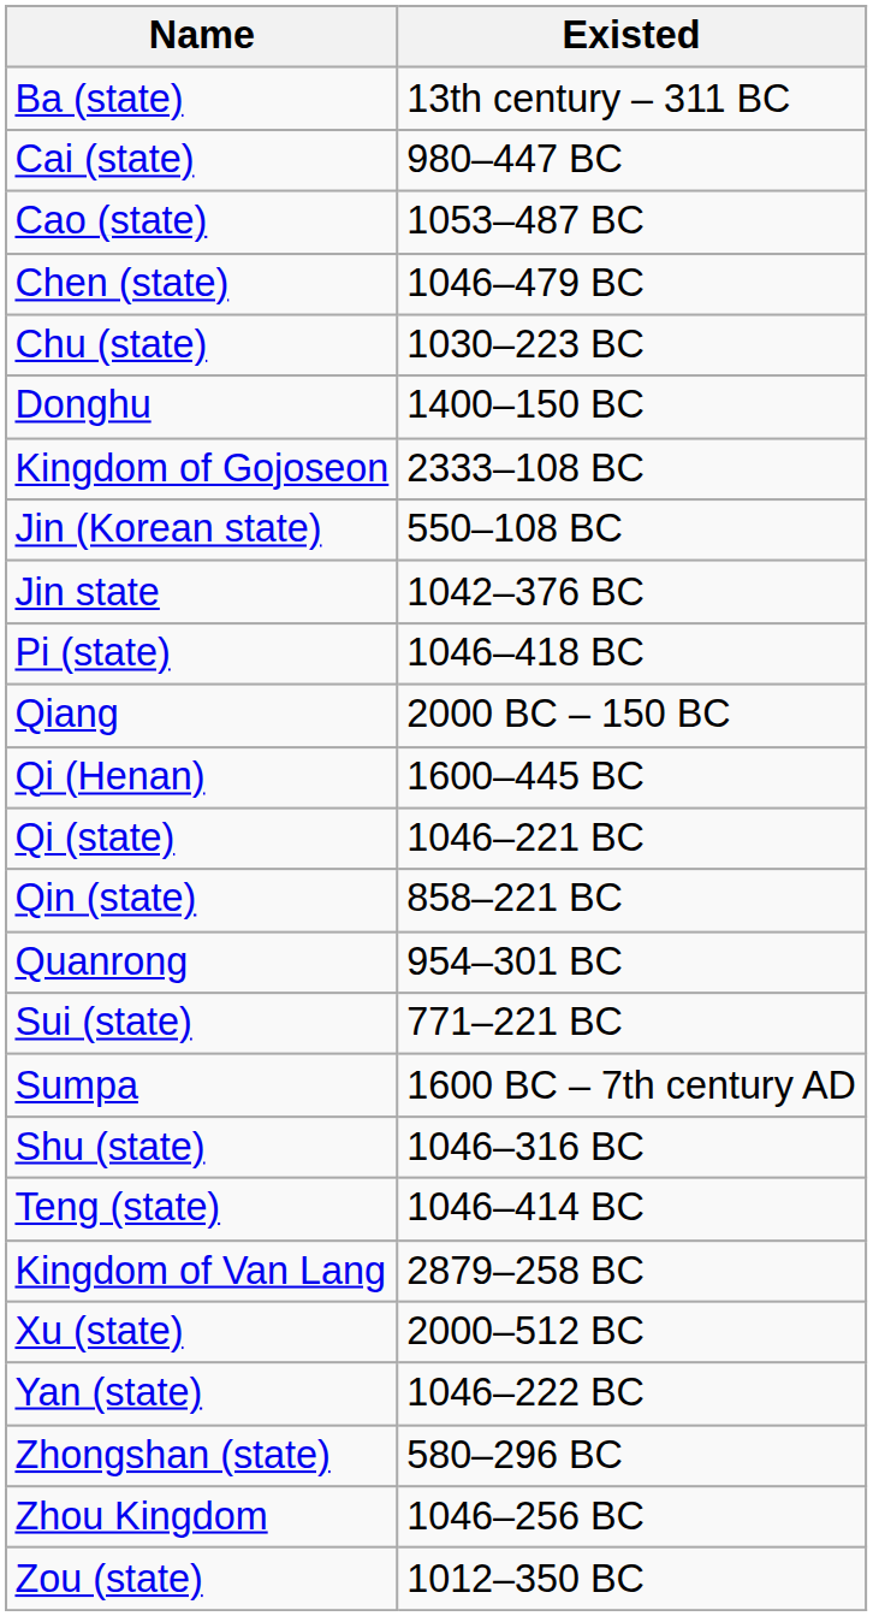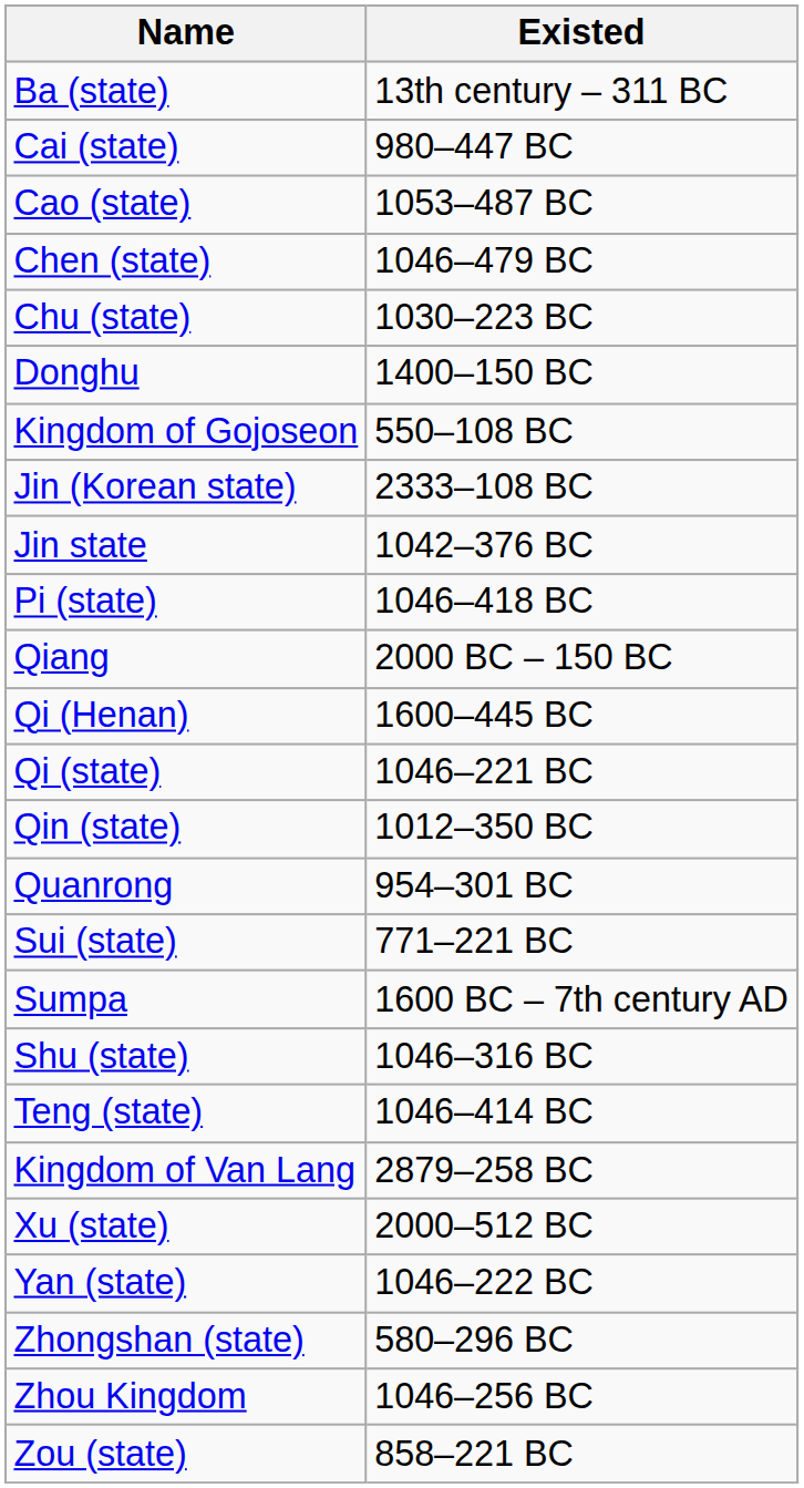 <table class=wikitable border="1">
 <tr>
 <th>Name</th>
 <th>Existed</th>
 </tr>
 <tr>
 <td><a href='#'>Ba (state)</a></td>
 <td>13th century – 311 BC</td>
 </tr>
 <tr>
 <td><a href='#'>Cai (state)</a></td>
 <td>980–447 BC</td>
 </tr>
 <tr>
 <td><a href='#'>Cao (state)</a></td>
 <td>1053–487 BC</td>
 </tr>
 <tr>
 <td><a href='#'>Chen (state)</a></td>
 <td>1046–479 BC</td>
 </tr>
 <tr>
 <td><a href='#'>Chu (state)</a></td>
 <td>1030–223 BC</td>
 </tr>
 <tr>
 <td><a href='#'>Donghu</a></td>
 <td>1400–150 BC</td>
 </tr>
 <tr>
 <td><a href='#'>Kingdom of Gojoseon</a></td>
-<td>2333–108 BC</td>
+<td>550–108 BC</td>
 </tr>
 <tr>
 <td><a href='#'>Jin (Korean state)</a></td>
-<td>550–108 BC</td>
+<td>2333–108 BC</td>
 </tr>
 <tr>
 <td><a href='#'>Jin state</a></td>
 <td>1042–376 BC</td>
 </tr>
 <tr>
 <td><a href='#'>Pi (state)</a></td>
 <td>1046–418 BC</td>
 </tr>
 <tr>
 <td><a href='#'>Qiang</a></td>
 <td>2000 BC – 150 BC</td>
 </tr>
 <tr>
 <td><a href='#'>Qi (Henan)</a></td>
 <td>1600–445 BC</td>
 </tr>
 <tr>
 <td><a href='#'>Qi (state)</a></td>
 <td>1046–221 BC</td>
 </tr>
 <tr>
 <td><a href='#'>Qin (state)</a></td>
-<td>858–221 BC</td>
+<td>1012–350 BC</td>
 </tr>
 <tr>
 <td><a href='#'>Quanrong</a></td>
 <td>954–301 BC</td>
 </tr>
 <tr>
 <td><a href='#'>Sui (state)</a></td>
 <td>771–221 BC</td>
 </tr>
 <tr>
 <td><a href='#'>Sumpa</a></td>
 <td>1600 BC – 7th century AD</td>
 </tr>
 <tr>
 <td><a href='#'>Shu (state)</a></td>
 <td>1046–316 BC</td>
 </tr>
 <tr>
 <td><a href='#'>Teng (state)</a></td>
 <td>1046–414 BC</td>
 </tr>
 <tr>
 <td><a href='#'>Kingdom of Van Lang</a></td>
 <td>2879–258 BC</td>
 </tr>
 <tr>
 <td><a href='#'>Xu (state)</a></td>
 <td>2000–512 BC</td>
 </tr>
 <tr>
 <td><a href='#'>Yan (state)</a></td>
 <td>1046–222 BC</td>
 </tr>
 <tr>
 <td><a href='#'>Zhongshan (state)</a></td>
 <td>580–296 BC</td>
 </tr>
 <tr>
 <td><a href='#'>Zhou Kingdom</a></td>
 <td>1046–256 BC</td>
 </tr>
 <tr>
 <td><a href='#'>Zou (state)</a></td>
-<td>1012–350 BC</td>
+<td>858–221 BC</td>
 </tr>
 </table>
